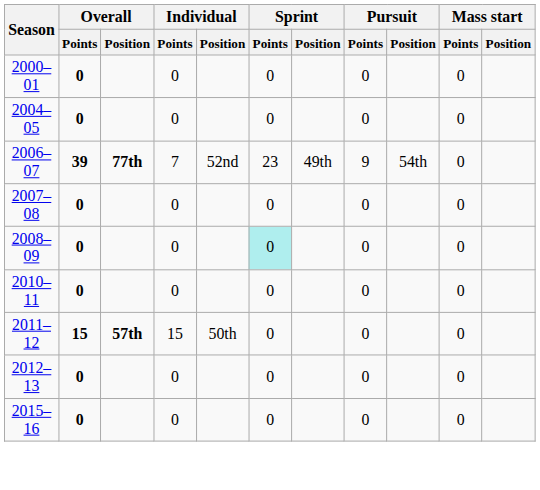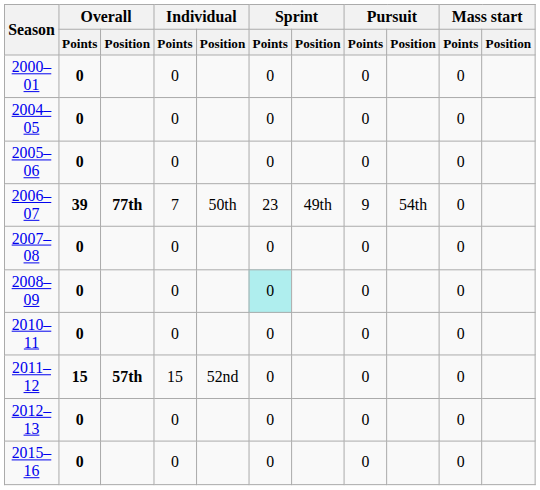 <table class="wikitable" style="text-align:center;" width="70%">
 <tr class="hintergrundfarbe5">
 <th rowspan="2" style="width:4%;">Season</th>
 <th colspan="2">Overall</th>
 <th colspan="2">Individual</th>
 <th colspan="2">Sprint</th>
 <th colspan="2">Pursuit</th>
 <th colspan="2">Mass start</th>
 </tr>
 <tr class="hintergrundfarbe5">
 <th style="width:5%;"><small>Points</small></th>
 <th style="width:5%;"><small>Position</small></th>
 <th style="width:5%;"><small>Points</small></th>
 <th style="width:5%;"><small>Position</small></th>
 <th style="width:5%;"><small>Points</small></th>
 <th style="width:5%;"><small>Position</small></th>
 <th style="width:5%;"><small>Points</small></th>
 <th style="width:5%;"><small>Position</small></th>
 <th style="width:5%;"><small>Points</small></th>
 <th style="width:5%;"><small>Position</small></th>
 </tr>
 <tr>
 <td><a href='#'>2000–01</a></td>
 <td><strong>0</strong></td>
 <td></td>
 <td>0</td>
 <td></td>
 <td>0</td>
 <td></td>
 <td>0</td>
 <td></td>
 <td>0</td>
 <td></td>
 </tr>
 <tr>
 <td><a href='#'>2004–05</a></td>
 <td><strong>0</strong></td>
 <td></td>
 <td>0</td>
 <td></td>
 <td>0</td>
 <td></td>
 <td>0</td>
 <td></td>
 <td>0</td>
 <td></td>
 </tr>
 <tr>
+<td><a href='#'>2005–06</a></td>
+<td><strong>0</strong></td>
+<td></td>
+<td>0</td>
+<td></td>
+<td>0</td>
+<td></td>
+<td>0</td>
+<td></td>
+<td>0</td>
+<td></td>
+</tr>
+<tr>
 <td><a href='#'>2006–07</a></td>
 <td><strong>39</strong></td>
 <td><strong>77th</strong></td>
 <td>7</td>
-<td>52nd</td>
+<td>50th</td>
 <td>23</td>
 <td>49th</td>
 <td>9</td>
 <td>54th</td>
 <td>0</td>
 <td></td>
 </tr>
 <tr>
 <td><a href='#'>2007–08</a></td>
 <td><strong>0</strong></td>
 <td></td>
 <td>0</td>
 <td></td>
 <td>0</td>
 <td></td>
 <td>0</td>
 <td></td>
 <td>0</td>
 <td></td>
 </tr>
 <tr>
 <td><a href='#'>2008–09</a></td>
 <td><strong>0</strong></td>
 <td></td>
 <td>0</td>
 <td></td>
 <td style="background: paleturquoise;">0</td>
 <td></td>
 <td>0</td>
 <td></td>
 <td>0</td>
 <td></td>
 </tr>
 <tr>
 <td><a href='#'>2010–11</a></td>
 <td><strong>0</strong></td>
 <td></td>
 <td>0</td>
 <td></td>
 <td>0</td>
 <td></td>
 <td>0</td>
 <td></td>
 <td>0</td>
 <td></td>
 </tr>
 <tr>
 <td><a href='#'>2011–12</a></td>
 <td><strong>15</strong></td>
 <td><strong>57th</strong></td>
 <td>15</td>
-<td>50th</td>
+<td>52nd</td>
 <td>0</td>
 <td></td>
 <td>0</td>
 <td></td>
 <td>0</td>
 <td></td>
 </tr>
 <tr>
 <td><a href='#'>2012–13</a></td>
 <td><strong>0</strong></td>
 <td></td>
 <td>0</td>
 <td></td>
 <td>0</td>
 <td></td>
 <td>0</td>
 <td></td>
 <td>0</td>
 <td></td>
 </tr>
 <tr>
 <td><a href='#'>2015–16</a></td>
 <td><strong>0</strong></td>
 <td></td>
 <td>0</td>
 <td></td>
 <td>0</td>
 <td></td>
 <td>0</td>
 <td></td>
 <td>0</td>
 <td></td>
 </tr>
 </table>
